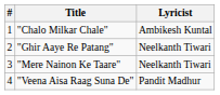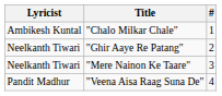 <table class="wikitable" style="font-size:95%;">
 <tr>
+<th>Lyricist</th>
+<th>Title</th>
 <th>#</th>
-<th>Title</th>
-<th>Lyricist</th>
 </tr>
 <tr>
+<td>Ambikesh Kuntal</td>
+<td>"Chalo Milkar Chale"</td>
 <td>1</td>
-<td>"Chalo Milkar Chale"</td>
-<td>Ambikesh Kuntal</td>
 </tr>
 <tr>
+<td>Neelkanth Tiwari</td>
+<td>"Ghir Aaye Re Patang"</td>
 <td>2</td>
-<td>"Ghir Aaye Re Patang"</td>
-<td>Neelkanth Tiwari</td>
 </tr>
 <tr>
+<td>Neelkanth Tiwari</td>
+<td>"Mere Nainon Ke Taare"</td>
 <td>3</td>
-<td>"Mere Nainon Ke Taare"</td>
-<td>Neelkanth Tiwari</td>
 </tr>
 <tr>
+<td>Pandit Madhur</td>
+<td>"Veena Aisa Raag Suna De"</td>
 <td>4</td>
-<td>"Veena Aisa Raag Suna De"</td>
-<td>Pandit Madhur</td>
 </tr>
 </table>
